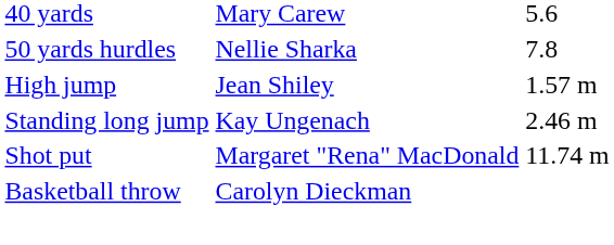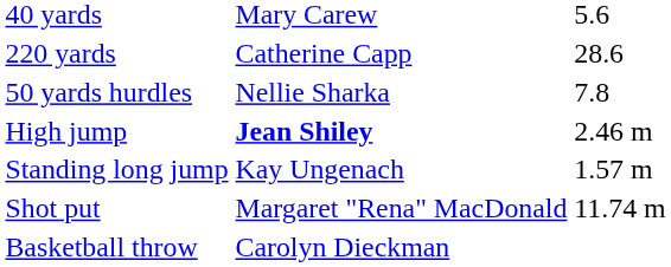 <table>
 <tr>
 <td><a href='#'>40 yards</a></td>
 <td><a href='#'>Mary Carew</a></td>
 <td>5.6</td>
+<td></td>
+<td></td>
+<td></td>
+<td></td>
+</tr>
+<tr>
+<td><a href='#'>220 yards</a></td>
+<td><a href='#'>Catherine Capp</a></td>
+<td>28.6</td>
 <td></td>
 <td></td>
 <td></td>
 <td></td>
 </tr>
 <tr>
 <td><a href='#'>50 yards hurdles</a></td>
 <td><a href='#'>Nellie Sharka</a></td>
 <td>7.8</td>
 <td></td>
 <td></td>
 <td></td>
 <td></td>
 </tr>
 <tr>
 <td><a href='#'>High jump</a></td>
-<td><a href='#'>Jean Shiley</a></td>
-<td>1.57 m</td>
+<td><strong><a href='#'>Jean Shiley</a></strong></td>
+<td>2.46 m</td>
 <td></td>
 <td></td>
 <td></td>
 <td></td>
 </tr>
 <tr>
 <td><a href='#'>Standing long jump</a></td>
 <td><a href='#'>Kay Ungenach</a></td>
-<td>2.46 m</td>
+<td>1.57 m</td>
 <td></td>
 <td></td>
 <td></td>
 <td></td>
 </tr>
 <tr>
 <td><a href='#'>Shot put</a></td>
 <td><a href='#'>Margaret "Rena" MacDonald</a></td>
 <td>11.74 m</td>
 <td></td>
 <td></td>
 <td></td>
 <td></td>
 </tr>
 <tr>
 <td><a href='#'>Basketball throw</a></td>
 <td><a href='#'>Carolyn Dieckman</a></td>
 <td></td>
 <td></td>
 <td></td>
 <td></td>
 <td></td>
 </tr>
 </table>
